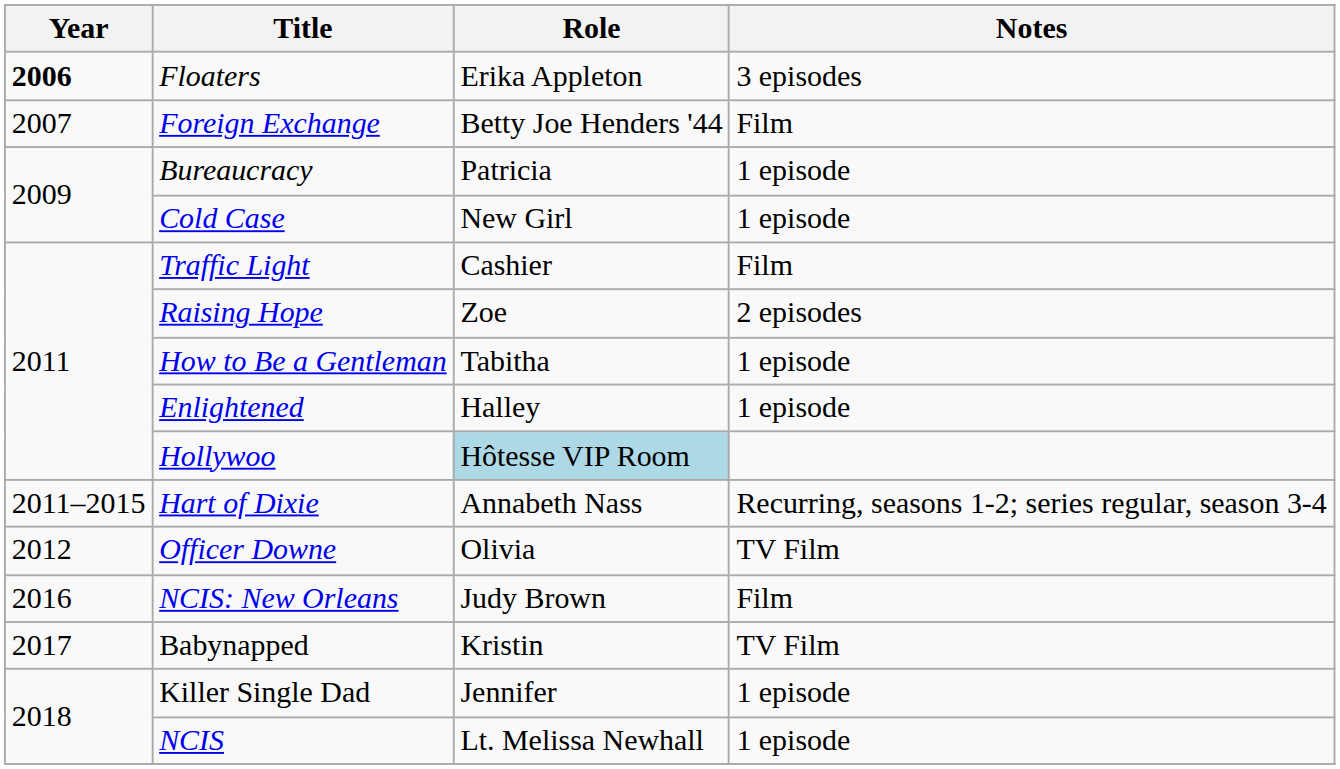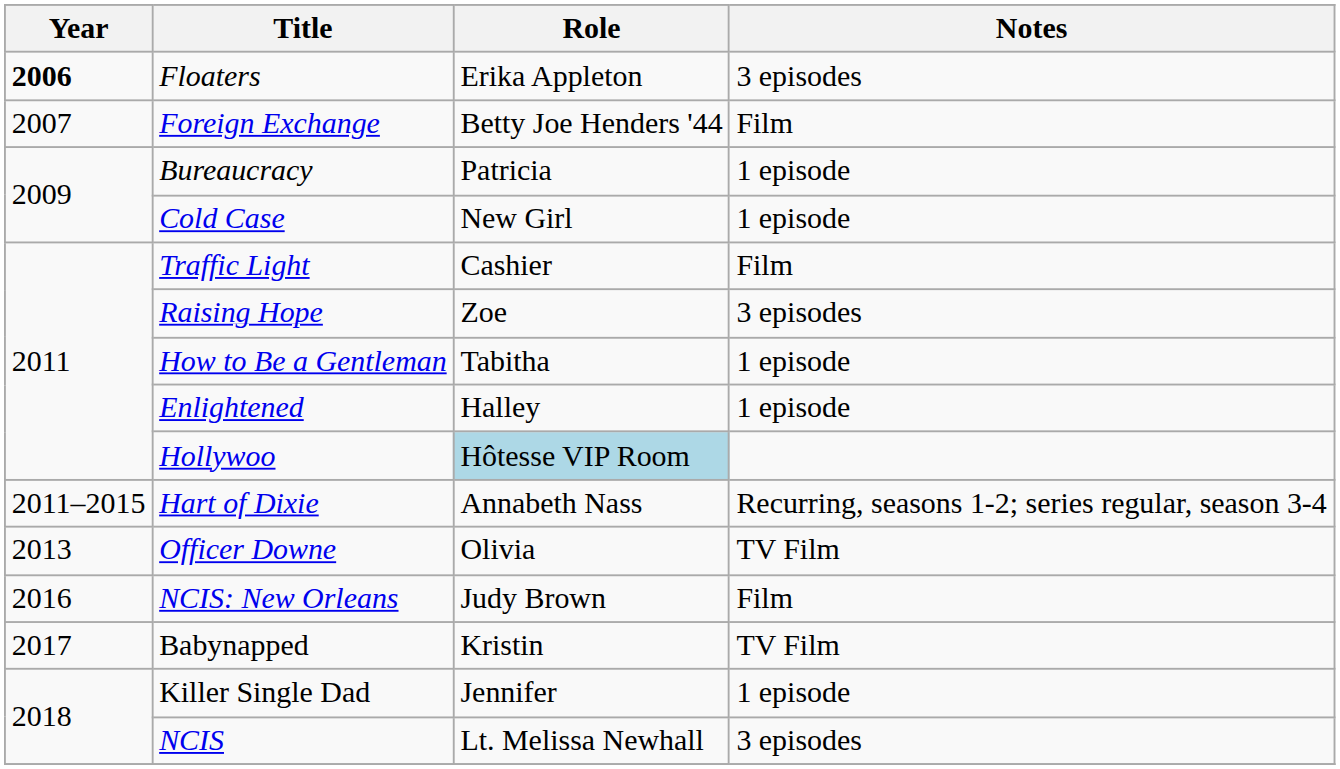 <table class="wikitable sortable">
 <tr>
 <th>Year</th>
 <th>Title</th>
 <th>Role</th>
 <th class="unsortable">Notes</th>
 </tr>
 <tr>
 <td><strong>2006</strong></td>
 <td><em>Floaters</em></td>
 <td>Erika Appleton</td>
 <td>3 episodes</td>
 </tr>
 <tr>
 <td>2007</td>
 <td><em><a href='#'>Foreign Exchange</a></em></td>
 <td>Betty Joe Henders '44</td>
 <td>Film</td>
 </tr>
 <tr>
 <td rowspan="2">2009</td>
 <td><em>Bureaucracy</em></td>
 <td>Patricia</td>
 <td>1 episode</td>
 </tr>
 <tr>
 <td><em><a href='#'>Cold Case</a></em></td>
 <td>New Girl</td>
 <td>1 episode</td>
 </tr>
 <tr>
 <td rowspan="5">2011</td>
 <td><em><a href='#'>Traffic Light</a></em></td>
 <td>Cashier</td>
 <td>Film</td>
 </tr>
 <tr>
 <td><em><a href='#'>Raising Hope</a></em></td>
 <td>Zoe</td>
-<td>2 episodes</td>
+<td>3 episodes</td>
 </tr>
 <tr>
 <td><em><a href='#'>How to Be a Gentleman</a></em></td>
 <td>Tabitha</td>
 <td>1 episode</td>
 </tr>
 <tr>
 <td><em><a href='#'>Enlightened</a></em></td>
 <td>Halley</td>
 <td>1 episode</td>
 </tr>
 <tr>
 <td><em><a href='#'>Hollywoo</a></em></td>
 <td style="background: lightblue;">Hôtesse VIP Room</td>
 <td></td>
 </tr>
 <tr>
 <td>2011–2015</td>
 <td><em><a href='#'>Hart of Dixie</a></em></td>
 <td>Annabeth Nass</td>
 <td>Recurring, seasons 1-2; series regular, season 3-4</td>
 </tr>
 <tr>
-<td>2012</td>
+<td>2013</td>
 <td><em><a href='#'>Officer Downe</a></em></td>
 <td>Olivia</td>
 <td>TV Film</td>
 </tr>
 <tr>
 <td>2016</td>
 <td><em><a href='#'>NCIS: New Orleans</a></em></td>
 <td>Judy Brown</td>
 <td>Film</td>
 </tr>
 <tr>
 <td>2017</td>
 <td>Babynapped</td>
 <td>Kristin</td>
 <td>TV Film</td>
 </tr>
 <tr>
 <td rowspan="2">2018</td>
 <td>Killer Single Dad</td>
 <td>Jennifer</td>
 <td>1 episode</td>
 </tr>
 <tr>
 <td><em><a href='#'>NCIS</a></em></td>
 <td>Lt. Melissa Newhall</td>
-<td>1 episode</td>
+<td>3 episodes</td>
 </tr>
 <tr>
 </tr>
 </table>
